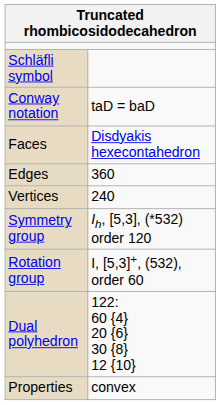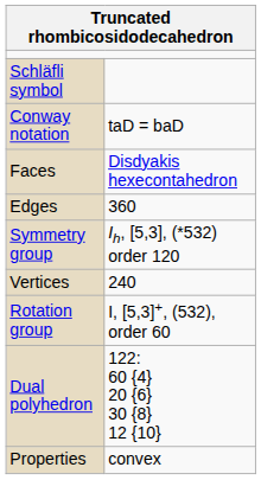 <table class="wikitable" bgcolor="#ffffff" cellpadding="5" align="right" style="margin-left:10px" width="240">
 <tr>
 <th bgcolor=#e7dcc3 colspan=2>Truncated rhombicosidodecahedron</th>
 </tr>
 <tr>
 <td colspan=2 align=center></td>
 </tr>
 <tr>
 <td bgcolor=#e7dcc3><a href='#'>Schläfli symbol</a></td>
 <td></td>
 </tr>
 <tr>
 <td bgcolor=#e7dcc3><a href='#'>Conway notation</a></td>
 <td>taD = baD</td>
 </tr>
 <tr>
 <td bgcolor=#e7dcc3>Faces</td>
 <td><a href='#'>Disdyakis hexecontahedron</a><br></td>
 </tr>
 <tr>
 <td bgcolor=#e7dcc3>Edges</td>
 <td>360</td>
 </tr>
 <tr>
+<td bgcolor=#e7dcc3><a href='#'>Symmetry group</a></td>
+<td><em>I</em><sub><em>h</em></sub>, [5,3], (*532) order 120</td>
+</tr>
+<tr>
 <td bgcolor=#e7dcc3>Vertices</td>
 <td>240</td>
-</tr>
-<tr>
-<td bgcolor=#e7dcc3><a href='#'>Symmetry group</a></td>
-<td><em>I</em><sub><em>h</em></sub>, [5,3], (*532) order 120</td>
 </tr>
 <tr>
 <td bgcolor=#e7dcc3><a href='#'>Rotation group</a></td>
 <td>I, [5,3]<sup>+</sup>, (532), order 60</td>
 </tr>
 <tr>
 <td bgcolor=#e7dcc3><a href='#'>Dual polyhedron</a></td>
 <td>122:<br>60 {4}<br>20 {6}<br>30 {8}<br>12 {10}</td>
 </tr>
 <tr>
 <td bgcolor=#e7dcc3>Properties</td>
 <td>convex</td>
 </tr>
 </table>
